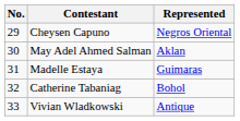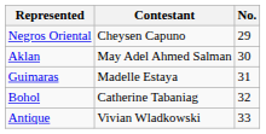 <table class="sortable wikitable">
 <tr>
+<th>Represented</th>
+<th>Contestant</th>
 <th>No.</th>
-<th>Contestant</th>
-<th>Represented</th>
 </tr>
 <tr>
+<td><a href='#'>Negros Oriental</a></td>
+<td>Cheysen Capuno</td>
 <td>29</td>
-<td>Cheysen Capuno</td>
-<td><a href='#'>Negros Oriental</a></td>
 </tr>
 <tr>
+<td><a href='#'>Aklan</a></td>
+<td>May Adel Ahmed Salman</td>
 <td>30</td>
-<td>May Adel Ahmed Salman</td>
-<td><a href='#'>Aklan</a></td>
 </tr>
 <tr>
+<td><a href='#'>Guimaras</a></td>
+<td>Madelle Estaya</td>
 <td>31</td>
-<td>Madelle Estaya</td>
-<td><a href='#'>Guimaras</a></td>
 </tr>
 <tr>
+<td><a href='#'>Bohol</a></td>
+<td>Catherine Tabaniag</td>
 <td>32</td>
-<td>Catherine Tabaniag</td>
-<td><a href='#'>Bohol</a></td>
 </tr>
 <tr>
+<td><a href='#'>Antique</a></td>
+<td>Vivian Wladkowski</td>
 <td>33</td>
-<td>Vivian Wladkowski</td>
-<td><a href='#'>Antique</a></td>
 </tr>
 </table>
